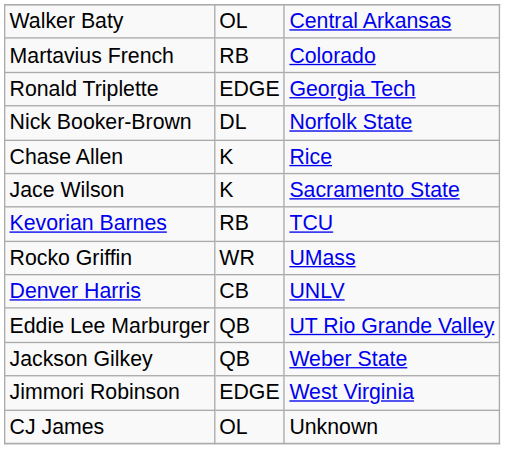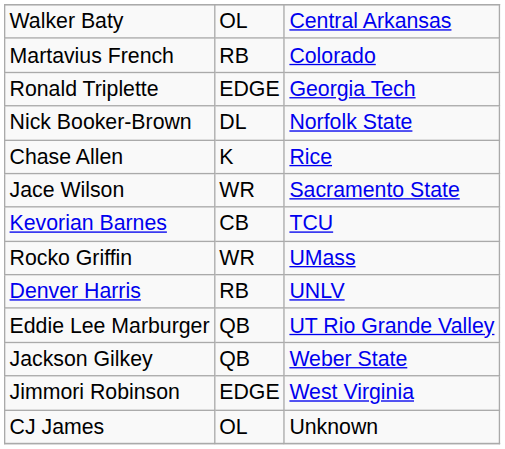 <table class="wikitable sortable">
 <tr>
 </tr>
 <tr>
 <td>Walker Baty</td>
 <td>OL</td>
 <td><a href='#'>Central Arkansas</a></td>
 </tr>
 <tr>
 <td>Martavius French</td>
 <td>RB</td>
 <td><a href='#'>Colorado</a></td>
 </tr>
 <tr>
 <td>Ronald Triplette</td>
 <td>EDGE</td>
 <td><a href='#'>Georgia Tech</a></td>
 </tr>
 <tr>
 <td>Nick Booker-Brown</td>
 <td>DL</td>
 <td><a href='#'>Norfolk State</a></td>
 </tr>
 <tr>
 <td>Chase Allen</td>
 <td>K</td>
 <td><a href='#'>Rice</a></td>
 </tr>
 <tr>
 <td>Jace Wilson</td>
-<td>K</td>
+<td>WR</td>
 <td><a href='#'>Sacramento State</a></td>
 </tr>
 <tr>
 <td><a href='#'>Kevorian Barnes</a></td>
-<td>RB</td>
+<td>CB</td>
 <td><a href='#'>TCU</a></td>
 </tr>
 <tr>
 <td>Rocko Griffin</td>
 <td>WR</td>
 <td><a href='#'>UMass</a></td>
 </tr>
 <tr>
 <td><a href='#'>Denver Harris</a></td>
-<td>CB</td>
+<td>RB</td>
 <td><a href='#'>UNLV</a></td>
 </tr>
 <tr>
 <td>Eddie Lee Marburger</td>
 <td>QB</td>
 <td><a href='#'>UT Rio Grande Valley</a></td>
 </tr>
 <tr>
 <td>Jackson Gilkey</td>
 <td>QB</td>
 <td><a href='#'>Weber State</a></td>
 </tr>
 <tr>
 <td>Jimmori Robinson</td>
 <td>EDGE</td>
 <td><a href='#'>West Virginia</a></td>
 </tr>
 <tr>
 <td>CJ James</td>
 <td>OL</td>
 <td>Unknown</td>
 </tr>
 <tr>
 </tr>
 </table>
